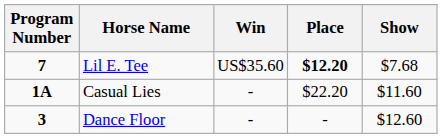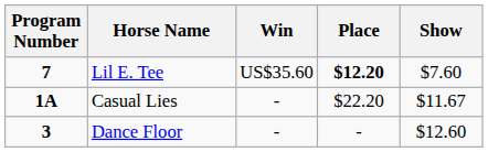 <table class="wikitable sortable2" style="font-size:90%">
 <tr>
 <th width="58px">Program<br>Number</th>
 <th width="110px">Horse Name<br></th>
 <th width="58px">Win<br></th>
 <th width="58px">Place<br></th>
 <th width="58px">Show</th>
 </tr>
 <tr>
 <td align=center><strong>7</strong></td>
 <td><a href='#'>Lil E. Tee</a></td>
 <td align=center>US$35.60</td>
 <td align=center><strong>$12.20</strong></td>
-<td align=center>$7.68</td>
+<td align=center>$7.60</td>
 </tr>
 <tr>
 <td align=center><strong>1A</strong></td>
 <td>Casual Lies</td>
 <td align=center>-</td>
 <td align=center>$22.20</td>
-<td align=center>$11.60</td>
+<td align=center>$11.67</td>
 </tr>
 <tr>
 <td align=center><strong>3</strong></td>
 <td><a href='#'>Dance Floor</a></td>
 <td align=center>-</td>
 <td align=center>-</td>
 <td align=center>$12.60</td>
 </tr>
 </table>
